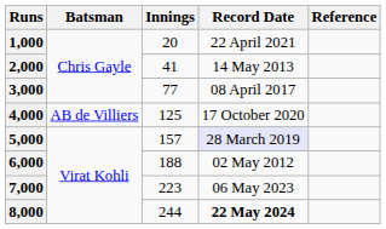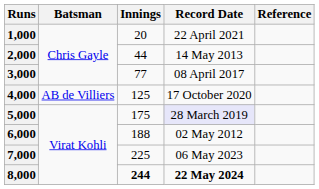 <table class="wikitable sortable" style="text-align:center;">
 <tr>
 <th scope="col" style="text-align:center;">Runs</th>
 <th scope="col" style="text-align:center;">Batsman</th>
 <th scope="col" style="text-align:center;">Innings</th>
 <th scope="col" style="text-align:center;">Record Date</th>
 <th scope="col">Reference</th>
 </tr>
 <tr>
 <th scope="row" style="text-align:center;">1,000</th>
 <td rowspan="3"><a href='#'>Chris Gayle</a></td>
 <td>20</td>
 <td>22 April 2021</td>
 <td></td>
 </tr>
 <tr>
 <th scope="row" style="text-align:center;">2,000</th>
-<td>41</td>
+<td>44</td>
 <td>14 May 2013</td>
 <td></td>
 </tr>
 <tr>
 <th scope="row" style="text-align:center;">3,000</th>
 <td>77</td>
 <td>08 April 2017</td>
 <td></td>
 </tr>
 <tr>
 <th scope="row" style="text-align:center;">4,000</th>
 <td><a href='#'>AB de Villiers</a></td>
 <td>125</td>
 <td>17 October 2020</td>
 <td></td>
 </tr>
 <tr>
 <th>5,000</th>
 <td rowspan="4"><a href='#'>Virat Kohli</a></td>
-<td>157</td>
+<td>175</td>
 <td style="background: lavender;">28 March 2019</td>
 <td></td>
 </tr>
 <tr>
 <th>6,000</th>
 <td>188</td>
 <td>02 May 2012</td>
 <td></td>
 </tr>
 <tr>
 <th>7,000</th>
-<td>223</td>
+<td>225</td>
 <td>06 May 2023</td>
 <td></td>
 </tr>
 <tr>
 <th>8,000</th>
-<td>244</td>
+<td><strong>244</strong></td>
 <td><strong>22 May 2024</strong></td>
 <td></td>
 </tr>
 </table>
